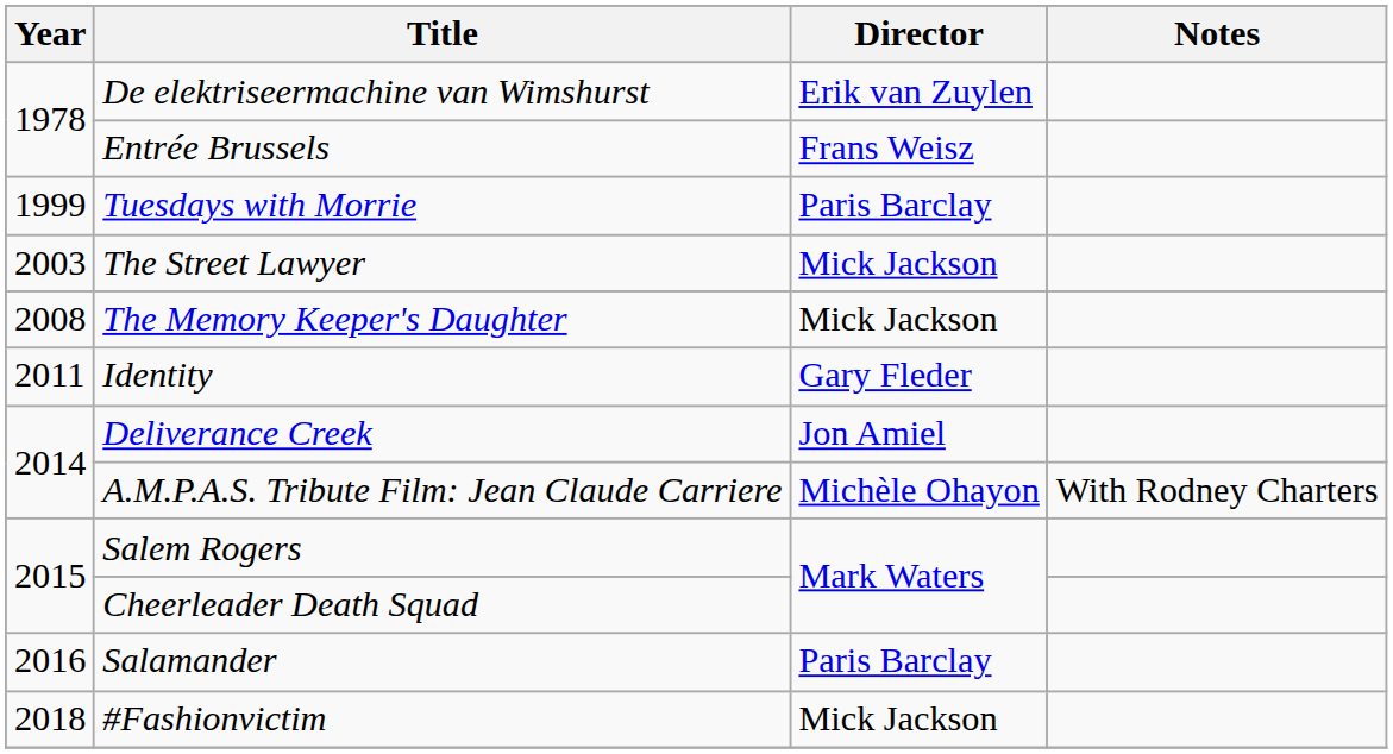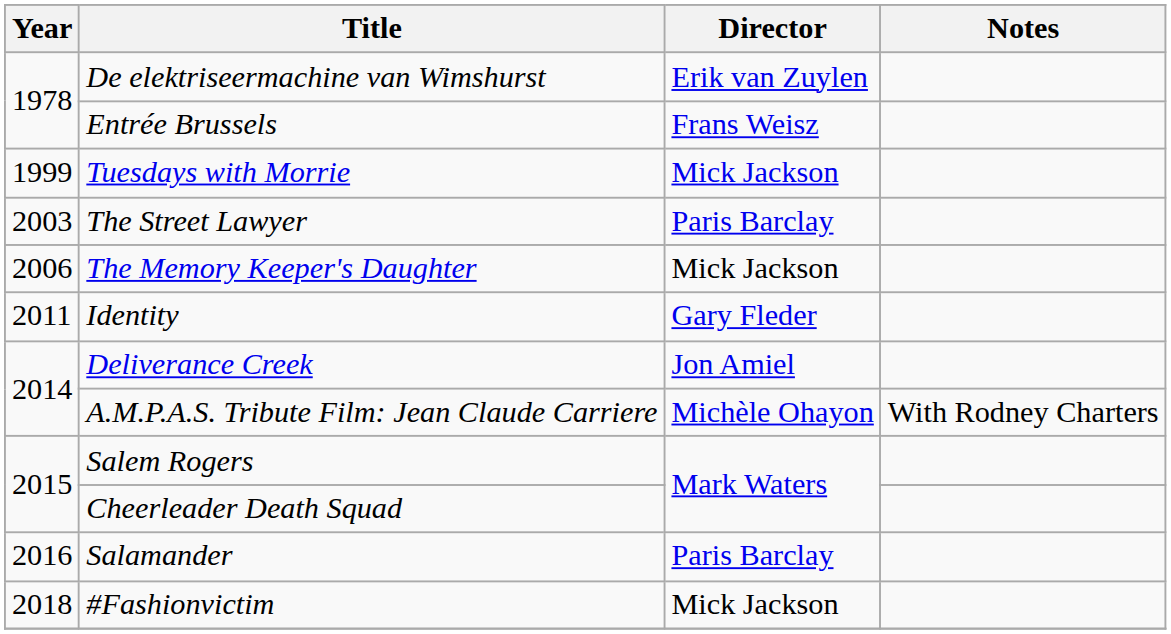 <table class="wikitable">
 <tr>
 <th>Year</th>
 <th>Title</th>
 <th>Director</th>
 <th>Notes</th>
 </tr>
 <tr>
 <td rowspan=2>1978</td>
 <td><em>De elektriseermachine van Wimshurst</em></td>
 <td><a href='#'>Erik van Zuylen</a></td>
 <td></td>
 </tr>
 <tr>
 <td><em>Entrée Brussels</em></td>
 <td><a href='#'>Frans Weisz</a></td>
 <td></td>
 </tr>
 <tr>
 <td>1999</td>
 <td><em><a href='#'>Tuesdays with Morrie</a></em></td>
-<td><a href='#'>Paris Barclay</a></td>
+<td><a href='#'>Mick Jackson</a></td>
 <td></td>
 </tr>
 <tr>
 <td>2003</td>
 <td><em>The Street Lawyer</em></td>
-<td><a href='#'>Mick Jackson</a></td>
+<td><a href='#'>Paris Barclay</a></td>
 <td></td>
 </tr>
 <tr>
-<td>2008</td>
+<td>2006</td>
 <td><em><a href='#'>The Memory Keeper's Daughter</a></em></td>
 <td>Mick Jackson</td>
 <td></td>
 </tr>
 <tr>
 <td>2011</td>
 <td><em>Identity</em></td>
 <td><a href='#'>Gary Fleder</a></td>
 <td></td>
 </tr>
 <tr>
 <td rowspan=2>2014</td>
 <td><em><a href='#'>Deliverance Creek</a></em></td>
 <td><a href='#'>Jon Amiel</a></td>
 <td></td>
 </tr>
 <tr>
 <td><em>A.M.P.A.S. Tribute Film: Jean Claude Carriere</em></td>
 <td><a href='#'>Michèle Ohayon</a></td>
 <td>With Rodney Charters</td>
 </tr>
 <tr>
 <td rowspan=2>2015</td>
 <td><em>Salem Rogers</em></td>
 <td rowspan=2><a href='#'>Mark Waters</a></td>
 <td></td>
 </tr>
 <tr>
 <td><em>Cheerleader Death Squad</em></td>
 <td></td>
 </tr>
 <tr>
 <td>2016</td>
 <td><em>Salamander</em></td>
 <td><a href='#'>Paris Barclay</a></td>
 <td></td>
 </tr>
 <tr>
 <td>2018</td>
 <td><em>#Fashionvictim</em></td>
 <td>Mick Jackson</td>
 <td></td>
 </tr>
 <tr>
 </tr>
 </table>
